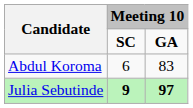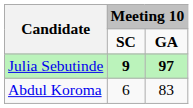 <table class="wikitable" style="text-align:center;">
 <tr>
 <th rowspan=2>Candidate</th>
 <td style="background:silver;" colspan=2><strong>Meeting 10</strong></td>
 </tr>
 <tr>
 <td><strong>SC</strong></td>
 <td><strong>GA</strong></td>
 </tr>
 <tr>
+<td style="text-align:left; background-color:#BBF3BB"> <a href='#'>Julia Sebutinde</a></td>
+<td style="background-color:#BBF3BB"><strong>9</strong></td>
+<td style="background-color:#BBF3BB"><strong>97</strong></td>
+</tr>
+<tr>
 <td style="text-align:left;"> <a href='#'>Abdul Koroma</a></td>
 <td>6</td>
 <td>83</td>
 </tr>
-<tr>
-<td style="text-align:left; background-color:#BBF3BB"> <a href='#'>Julia Sebutinde</a></td>
-<td style="background-color:#BBF3BB"><strong>9</strong></td>
-<td style="background-color:#BBF3BB"><strong>97</strong></td>
-</tr>
 </table>
